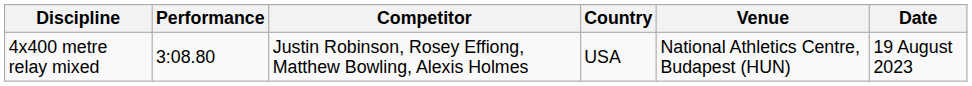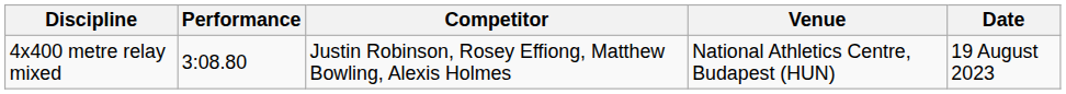 <table class="wikitable">
 <tr>
 <th>Discipline</th>
 <th>Performance</th>
 <th>Competitor</th>
-<th>Country</th>
 <th>Venue</th>
 <th>Date</th>
 </tr>
 <tr>
 <td>4x400 metre relay mixed</td>
 <td>3:08.80</td>
 <td>Justin Robinson, Rosey Effiong, Matthew Bowling, Alexis Holmes</td>
-<td>USA</td>
 <td>National Athletics Centre, Budapest (HUN)</td>
 <td>19 August 2023</td>
 </tr>
 </table>
